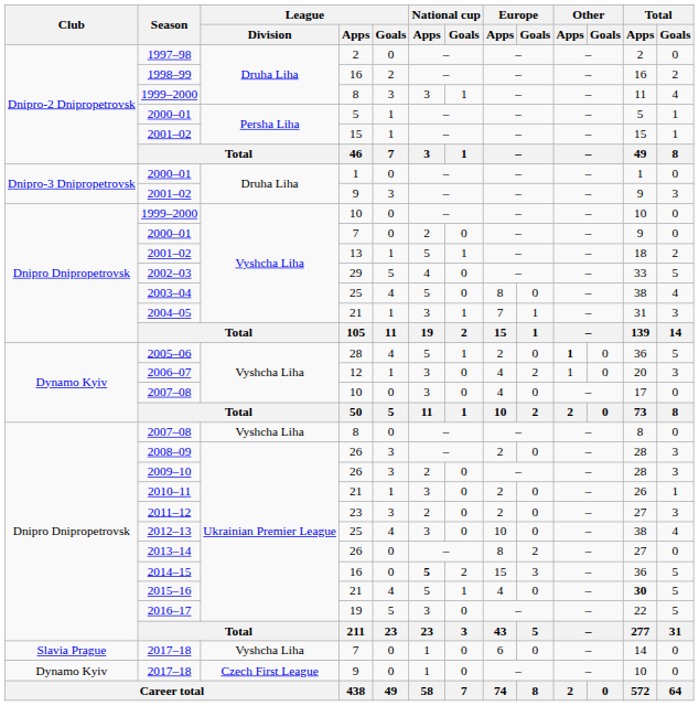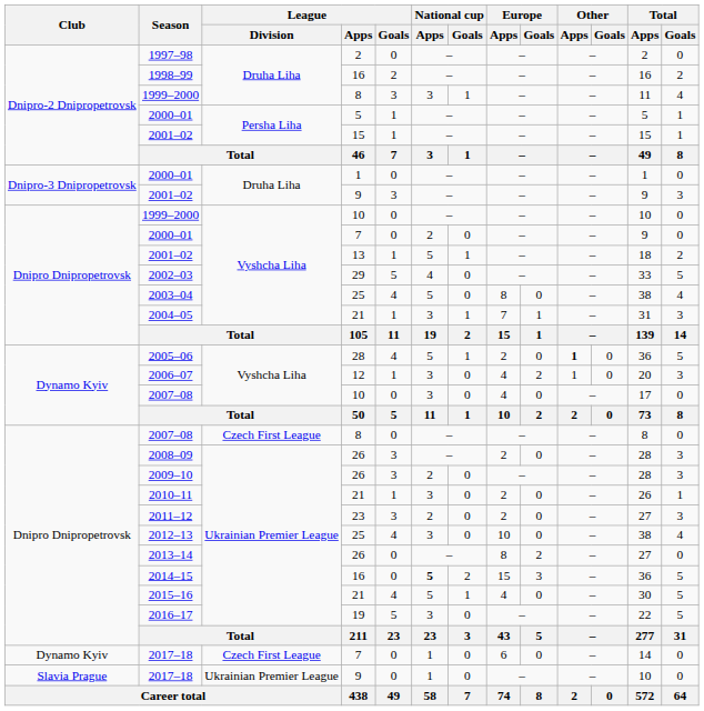 <table class=wikitable style=text-align:center>
 <tr>
 <th rowspan="2">Club</th>
 <th rowspan="2">Season</th>
 <th colspan="3">League</th>
 <th colspan="2">National cup</th>
 <th colspan="2">Europe</th>
 <th colspan="2">Other</th>
 <th colspan="2">Total</th>
 </tr>
 <tr>
 <th>Division</th>
 <th>Apps</th>
 <th>Goals</th>
 <th>Apps</th>
 <th>Goals</th>
 <th>Apps</th>
 <th>Goals</th>
 <th>Apps</th>
 <th>Goals</th>
 <th>Apps</th>
 <th>Goals</th>
 </tr>
 <tr>
 <td rowspan="6"><a href='#'>Dnipro-2 Dnipropetrovsk</a></td>
 <td><a href='#'>1997–98</a></td>
 <td rowspan="3"><a href='#'>Druha Liha</a></td>
 <td>2</td>
 <td>0</td>
 <td colspan="2">–</td>
 <td colspan="2">–</td>
 <td colspan="2">–</td>
 <td>2</td>
 <td>0</td>
 </tr>
 <tr>
 <td><a href='#'>1998–99</a></td>
 <td>16</td>
 <td>2</td>
 <td colspan="2">–</td>
 <td colspan="2">–</td>
 <td colspan="2">–</td>
 <td>16</td>
 <td>2</td>
 </tr>
 <tr>
 <td><a href='#'>1999–2000</a></td>
 <td>8</td>
 <td>3</td>
 <td>3</td>
 <td>1</td>
 <td colspan="2">–</td>
 <td colspan="2">–</td>
 <td>11</td>
 <td>4</td>
 </tr>
 <tr>
 <td><a href='#'>2000–01</a></td>
 <td rowspan="2"><a href='#'>Persha Liha</a></td>
 <td>5</td>
 <td>1</td>
 <td colspan="2">–</td>
 <td colspan="2">–</td>
 <td colspan="2">–</td>
 <td>5</td>
 <td>1</td>
 </tr>
 <tr>
 <td><a href='#'>2001–02</a></td>
 <td>15</td>
 <td>1</td>
 <td colspan="2">–</td>
 <td colspan="2">–</td>
 <td colspan="2">–</td>
 <td>15</td>
 <td>1</td>
 </tr>
 <tr>
 <th colspan="2">Total</th>
 <th>46</th>
 <th>7</th>
 <th>3</th>
 <th>1</th>
 <th colspan="2">–</th>
 <th colspan="2">–</th>
 <th>49</th>
 <th>8</th>
 </tr>
 <tr>
 <td rowspan="2"><a href='#'>Dnipro-3 Dnipropetrovsk</a></td>
 <td><a href='#'>2000–01</a></td>
 <td rowspan="2">Druha Liha</td>
 <td>1</td>
 <td>0</td>
 <td colspan="2">–</td>
 <td colspan="2">–</td>
 <td colspan="2">–</td>
 <td>1</td>
 <td>0</td>
 </tr>
 <tr>
 <td><a href='#'>2001–02</a></td>
 <td>9</td>
 <td>3</td>
 <td colspan="2">–</td>
 <td colspan="2">–</td>
 <td colspan="2">–</td>
 <td>9</td>
 <td>3</td>
 </tr>
 <tr>
 <td rowspan="7"><a href='#'>Dnipro Dnipropetrovsk</a></td>
 <td><a href='#'>1999–2000</a></td>
 <td rowspan="6"><a href='#'>Vyshcha Liha</a></td>
 <td>10</td>
 <td>0</td>
 <td colspan="2">–</td>
 <td colspan="2">–</td>
 <td colspan="2">–</td>
 <td>10</td>
 <td>0</td>
 </tr>
 <tr>
 <td><a href='#'>2000–01</a></td>
 <td>7</td>
 <td>0</td>
 <td>2</td>
 <td>0</td>
 <td colspan="2">–</td>
 <td colspan="2">–</td>
 <td>9</td>
 <td>0</td>
 </tr>
 <tr>
 <td><a href='#'>2001–02</a></td>
 <td>13</td>
 <td>1</td>
 <td>5</td>
 <td>1</td>
 <td colspan="2">–</td>
 <td colspan="2">–</td>
 <td>18</td>
 <td>2</td>
 </tr>
 <tr>
 <td><a href='#'>2002–03</a></td>
 <td>29</td>
 <td>5</td>
 <td>4</td>
 <td>0</td>
 <td colspan="2">–</td>
 <td colspan="2">–</td>
 <td>33</td>
 <td>5</td>
 </tr>
 <tr>
 <td><a href='#'>2003–04</a></td>
 <td>25</td>
 <td>4</td>
 <td>5</td>
 <td>0</td>
 <td>8</td>
 <td>0</td>
 <td colspan="2">–</td>
 <td>38</td>
 <td>4</td>
 </tr>
 <tr>
 <td><a href='#'>2004–05</a></td>
 <td>21</td>
 <td>1</td>
 <td>3</td>
 <td>1</td>
 <td>7</td>
 <td>1</td>
 <td colspan="2">–</td>
 <td>31</td>
 <td>3</td>
 </tr>
 <tr>
 <th colspan="2">Total</th>
 <th>105</th>
 <th>11</th>
 <th>19</th>
 <th>2</th>
 <th>15</th>
 <th>1</th>
 <th colspan="2">–</th>
 <th>139</th>
 <th>14</th>
 </tr>
 <tr>
 <td rowspan="4"><a href='#'>Dynamo Kyiv</a></td>
 <td><a href='#'>2005–06</a></td>
 <td rowspan="3">Vyshcha Liha</td>
 <td>28</td>
 <td>4</td>
 <td>5</td>
 <td>1</td>
 <td>2</td>
 <td>0</td>
 <td><strong>1</strong></td>
 <td>0</td>
 <td>36</td>
 <td>5</td>
 </tr>
 <tr>
 <td><a href='#'>2006–07</a></td>
 <td>12</td>
 <td>1</td>
 <td>3</td>
 <td>0</td>
 <td>4</td>
 <td>2</td>
 <td>1</td>
 <td>0</td>
 <td>20</td>
 <td>3</td>
 </tr>
 <tr>
 <td><a href='#'>2007–08</a></td>
 <td>10</td>
 <td>0</td>
 <td>3</td>
 <td>0</td>
 <td>4</td>
 <td>0</td>
 <td colspan="2">–</td>
 <td>17</td>
 <td>0</td>
 </tr>
 <tr>
 <th colspan="2">Total</th>
 <th>50</th>
 <th>5</th>
 <th>11</th>
 <th>1</th>
 <th>10</th>
 <th>2</th>
 <th>2</th>
 <th>0</th>
 <th>73</th>
 <th>8</th>
 </tr>
 <tr>
 <td rowspan="11">Dnipro Dnipropetrovsk</td>
 <td><a href='#'>2007–08</a></td>
-<td>Vyshcha Liha</td>
+<td><a href='#'>Czech First League</a></td>
 <td>8</td>
 <td>0</td>
 <td colspan="2">–</td>
 <td colspan="2">–</td>
 <td colspan="2">–</td>
 <td>8</td>
 <td>0</td>
 </tr>
 <tr>
 <td><a href='#'>2008–09</a></td>
 <td rowspan="9"><a href='#'>Ukrainian Premier League</a></td>
 <td>26</td>
 <td>3</td>
 <td colspan="2">–</td>
 <td>2</td>
 <td>0</td>
 <td colspan="2">–</td>
 <td>28</td>
 <td>3</td>
 </tr>
 <tr>
 <td><a href='#'>2009–10</a></td>
 <td>26</td>
 <td>3</td>
 <td>2</td>
 <td>0</td>
 <td colspan="2">–</td>
 <td colspan="2">–</td>
 <td>28</td>
 <td>3</td>
 </tr>
 <tr>
 <td><a href='#'>2010–11</a></td>
 <td>21</td>
 <td>1</td>
 <td>3</td>
 <td>0</td>
 <td>2</td>
 <td>0</td>
 <td colspan="2">–</td>
 <td>26</td>
 <td>1</td>
 </tr>
 <tr>
 <td><a href='#'>2011–12</a></td>
 <td>23</td>
 <td>3</td>
 <td>2</td>
 <td>0</td>
 <td>2</td>
 <td>0</td>
 <td colspan="2">–</td>
 <td>27</td>
 <td>3</td>
 </tr>
 <tr>
 <td><a href='#'>2012–13</a></td>
 <td>25</td>
 <td>4</td>
 <td>3</td>
 <td>0</td>
 <td>10</td>
 <td>0</td>
 <td colspan="2">–</td>
 <td>38</td>
 <td>4</td>
 </tr>
 <tr>
 <td><a href='#'>2013–14</a></td>
 <td>26</td>
 <td>0</td>
 <td colspan="2">–</td>
 <td>8</td>
 <td>2</td>
 <td colspan="2">–</td>
 <td>27</td>
 <td>0</td>
 </tr>
 <tr>
 <td><a href='#'>2014–15</a></td>
 <td>16</td>
 <td>0</td>
 <td><strong>5</strong></td>
 <td>2</td>
 <td>15</td>
 <td>3</td>
 <td colspan="2">–</td>
 <td>36</td>
 <td>5</td>
 </tr>
 <tr>
 <td><a href='#'>2015–16</a></td>
 <td>21</td>
 <td>4</td>
 <td>5</td>
 <td>1</td>
 <td>4</td>
 <td>0</td>
 <td colspan="2">–</td>
-<td><strong>30</strong></td>
+<td>30</td>
 <td>5</td>
 </tr>
 <tr>
 <td><a href='#'>2016–17</a></td>
 <td>19</td>
 <td>5</td>
 <td>3</td>
 <td>0</td>
 <td colspan="2">–</td>
 <td colspan="2">–</td>
 <td>22</td>
 <td>5</td>
 </tr>
 <tr>
 <th colspan="2">Total</th>
 <th>211</th>
 <th>23</th>
 <th>23</th>
 <th>3</th>
 <th>43</th>
 <th>5</th>
 <th colspan="2">–</th>
 <th>277</th>
 <th>31</th>
 </tr>
 <tr>
-<td><a href='#'>Slavia Prague</a></td>
+<td>Dynamo Kyiv</td>
 <td><a href='#'>2017–18</a></td>
-<td>Vyshcha Liha</td>
+<td><a href='#'>Czech First League</a></td>
 <td>7</td>
 <td>0</td>
 <td>1</td>
 <td>0</td>
 <td>6</td>
 <td>0</td>
 <td colspan="2">–</td>
 <td>14</td>
 <td>0</td>
 </tr>
 <tr>
-<td>Dynamo Kyiv</td>
+<td><a href='#'>Slavia Prague</a></td>
 <td><a href='#'>2017–18</a></td>
-<td><a href='#'>Czech First League</a></td>
+<td>Ukrainian Premier League</td>
 <td>9</td>
 <td>0</td>
 <td>1</td>
 <td>0</td>
 <td colspan="2">–</td>
 <td colspan="2">–</td>
 <td>10</td>
 <td>0</td>
 </tr>
 <tr>
 <th colspan="3">Career total</th>
 <th>438</th>
 <th>49</th>
 <th>58</th>
 <th>7</th>
 <th>74</th>
 <th>8</th>
 <th>2</th>
 <th>0</th>
 <th>572</th>
 <th>64</th>
 </tr>
 </table>
